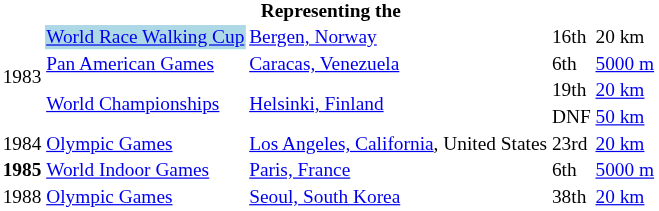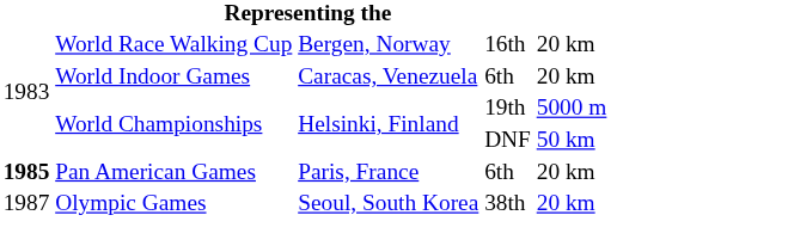 <table>
 <tr>
 <th colspan="6">Representing the </th>
 </tr>
 <tr>
 <td rowspan=4>1983</td>
-<td style="background: lightblue;"><a href='#'>World Race Walking Cup</a></td>
+<td><a href='#'>World Race Walking Cup</a></td>
 <td><a href='#'>Bergen, Norway</a></td>
 <td>16th</td>
 <td>20 km</td>
 <td></td>
 </tr>
 <tr>
-<td><a href='#'>Pan American Games</a></td>
+<td><a href='#'>World Indoor Games</a></td>
 <td><a href='#'>Caracas, Venezuela</a></td>
 <td>6th</td>
-<td><a href='#'>5000 m</a></td>
+<td>20 km</td>
 <td></td>
 </tr>
 <tr>
 <td rowspan=2><a href='#'>World Championships</a></td>
 <td rowspan=2><a href='#'>Helsinki, Finland</a></td>
 <td>19th</td>
-<td><a href='#'>20 km</a></td>
+<td><a href='#'>5000 m</a></td>
 <td></td>
 </tr>
 <tr>
 <td>DNF</td>
 <td><a href='#'>50 km</a></td>
 <td></td>
 </tr>
 <tr>
-<td>1984</td>
-<td><a href='#'>Olympic Games</a></td>
-<td><a href='#'>Los Angeles, California</a>, United States</td>
-<td>23rd</td>
-<td><a href='#'>20 km</a></td>
+<td><strong>1985</strong></td>
+<td><a href='#'>Pan American Games</a></td>
+<td><a href='#'>Paris, France</a></td>
+<td>6th</td>
+<td>20 km</td>
 <td></td>
 </tr>
 <tr>
-<td><strong>1985</strong></td>
-<td><a href='#'>World Indoor Games</a></td>
-<td><a href='#'>Paris, France</a></td>
-<td>6th</td>
-<td><a href='#'>5000 m</a></td>
-<td></td>
-</tr>
-<tr>
-<td>1988</td>
+<td>1987</td>
 <td><a href='#'>Olympic Games</a></td>
 <td><a href='#'>Seoul, South Korea</a></td>
 <td>38th</td>
 <td><a href='#'>20 km</a></td>
 <td></td>
 </tr>
 </table>
